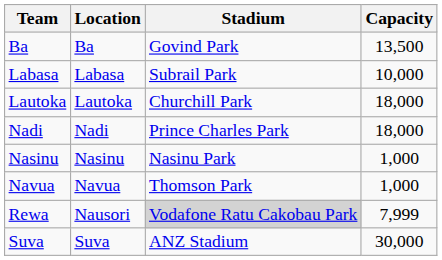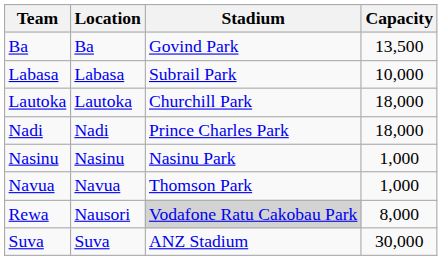 <table class="wikitable sortable">
 <tr>
 <th>Team</th>
 <th>Location</th>
 <th>Stadium</th>
 <th>Capacity</th>
 </tr>
 <tr>
 <td><a href='#'>Ba</a></td>
 <td><a href='#'>Ba</a></td>
 <td><a href='#'>Govind Park</a></td>
 <td align=center>13,500</td>
 </tr>
 <tr>
 <td><a href='#'>Labasa</a></td>
 <td><a href='#'>Labasa</a></td>
 <td><a href='#'>Subrail Park</a></td>
 <td align=center>10,000</td>
 </tr>
 <tr>
 <td><a href='#'>Lautoka</a></td>
 <td><a href='#'>Lautoka</a></td>
 <td><a href='#'>Churchill Park</a></td>
 <td align=center>18,000</td>
 </tr>
 <tr>
 <td><a href='#'>Nadi</a></td>
 <td><a href='#'>Nadi</a></td>
 <td><a href='#'>Prince Charles Park</a></td>
 <td align=center>18,000</td>
 </tr>
 <tr>
 <td><a href='#'>Nasinu</a></td>
 <td><a href='#'>Nasinu</a></td>
 <td><a href='#'>Nasinu Park</a></td>
 <td align=center>1,000</td>
 </tr>
 <tr>
 <td><a href='#'>Navua</a></td>
 <td><a href='#'>Navua</a></td>
 <td><a href='#'>Thomson Park</a></td>
 <td align=center>1,000</td>
 </tr>
 <tr>
 <td><a href='#'>Rewa</a></td>
 <td><a href='#'>Nausori</a></td>
 <td style="background: lightgrey;"><a href='#'>Vodafone Ratu Cakobau Park</a></td>
-<td align=center>7,999</td>
+<td align=center>8,000</td>
 </tr>
 <tr>
 <td><a href='#'>Suva</a></td>
 <td><a href='#'>Suva</a></td>
 <td><a href='#'>ANZ Stadium</a></td>
 <td align=center>30,000</td>
 </tr>
 </table>
